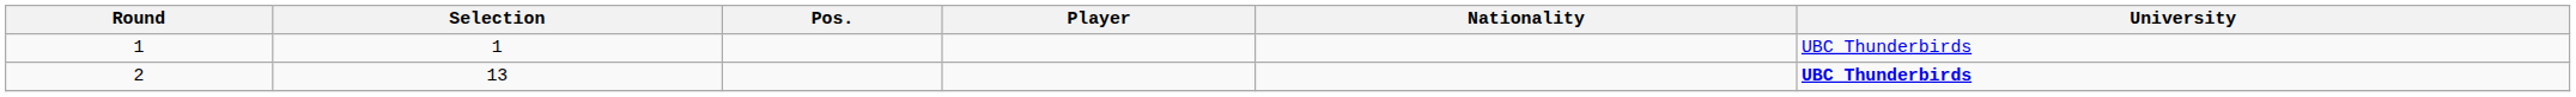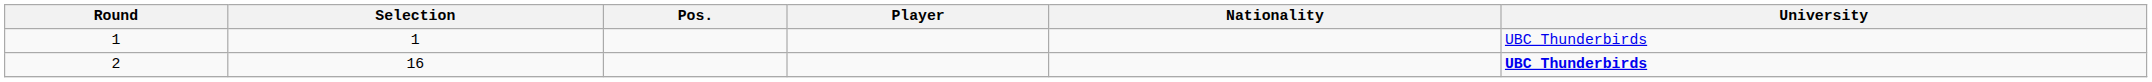 <table class="wikitable sortable" style="width:90%; text-align:center; font-size:95%; text-align:left;">
 <tr>
 <th>Round</th>
 <th>Selection</th>
 <th>Pos.</th>
 <th>Player</th>
 <th>Nationality</th>
 <th>University</th>
 </tr>
 <tr>
 <td align=center>1</td>
 <td align=center>1</td>
 <td align=center></td>
 <td></td>
 <td></td>
 <td><a href='#'>UBC Thunderbirds</a></td>
 </tr>
 <tr>
 <td align=center>2</td>
-<td align=center>13</td>
+<td align=center>16</td>
 <td align=center></td>
 <td></td>
 <td></td>
 <td><strong><a href='#'>UBC Thunderbirds</a></strong></td>
 </tr>
 <tr>
 </tr>
 </table>
